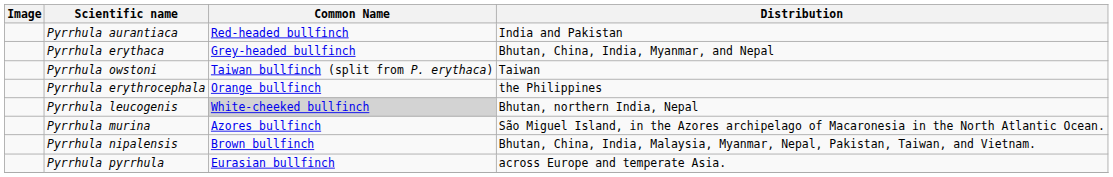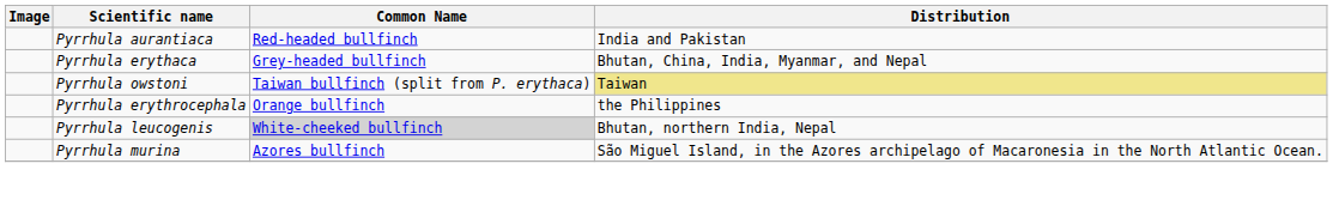 <table class="wikitable">
 <tr>
 <th>Image</th>
 <th>Scientific name</th>
 <th>Common Name</th>
 <th>Distribution</th>
 </tr>
 <tr>
 <td></td>
 <td><em>Pyrrhula aurantiaca</em></td>
 <td><a href='#'>Red-headed bullfinch</a></td>
 <td>India and Pakistan</td>
 </tr>
 <tr>
 <td></td>
 <td><em>Pyrrhula erythaca</em></td>
 <td><a href='#'>Grey-headed bullfinch</a></td>
 <td>Bhutan, China, India, Myanmar, and Nepal</td>
 </tr>
 <tr>
 <td></td>
 <td><em>Pyrrhula owstoni</em></td>
 <td><a href='#'>Taiwan bullfinch</a> (split from <em>P. erythaca</em>)</td>
-<td>Taiwan</td>
+<td style="background: khaki;">Taiwan</td>
 </tr>
 <tr>
 <td></td>
 <td><em>Pyrrhula erythrocephala</em></td>
 <td><a href='#'>Orange bullfinch</a></td>
 <td>the Philippines</td>
 </tr>
 <tr>
 <td></td>
 <td><em>Pyrrhula leucogenis</em></td>
 <td style="background: lightgrey;"><a href='#'>White-cheeked bullfinch</a></td>
 <td>Bhutan, northern India, Nepal</td>
 </tr>
 <tr>
 <td></td>
 <td><em>Pyrrhula murina</em></td>
 <td><a href='#'>Azores bullfinch</a></td>
 <td>São Miguel Island, in the Azores archipelago of Macaronesia in the North Atlantic Ocean.</td>
 </tr>
 <tr>
-<td></td>
-<td><em>Pyrrhula nipalensis</em></td>
-<td><a href='#'>Brown bullfinch</a></td>
-<td>Bhutan, China, India, Malaysia, Myanmar, Nepal, Pakistan, Taiwan, and Vietnam.</td>
-</tr>
-<tr>
-<td></td>
-<td><em>Pyrrhula pyrrhula</em></td>
-<td><a href='#'>Eurasian bullfinch</a></td>
-<td>across Europe and temperate Asia.</td>
-</tr>
-<tr>
 </tr>
 </table>
